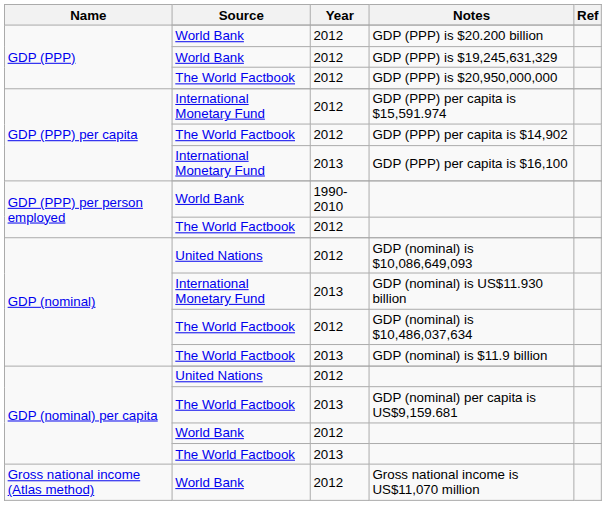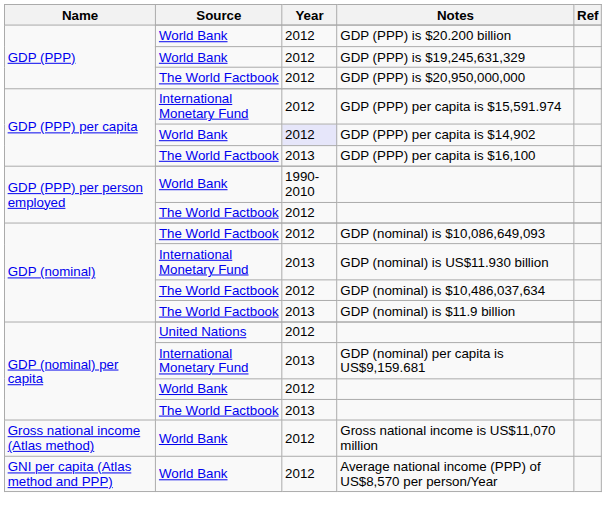 <table class="wikitable" style="font-size: 85%;">
 <tr>
 <th>Name</th>
 <th>Source</th>
 <th>Year</th>
 <th>Notes</th>
 <th>Ref</th>
 </tr>
 <tr>
 <td rowspan = "4"><a href='#'>GDP (PPP)</a></td>
 </tr>
 <tr>
 <td><a href='#'>World Bank</a></td>
 <td>2012</td>
 <td>GDP (PPP) is $20.200 billion</td>
 <td></td>
 </tr>
 <tr>
 <td><a href='#'>World Bank</a></td>
 <td>2012</td>
 <td>GDP (PPP) is $19,245,631,329</td>
 <td><br></td>
 </tr>
 <tr>
 <td><a href='#'>The World Factbook</a></td>
 <td>2012</td>
 <td>GDP (PPP) is $20,950,000,000</td>
 <td></td>
 </tr>
 <tr>
 <td rowspan = "4"><a href='#'>GDP (PPP) per capita</a></td>
 </tr>
 <tr>
 <td><a href='#'>International Monetary Fund</a></td>
 <td>2012</td>
 <td>GDP (PPP) per capita is $15,591.974</td>
 <td></td>
 </tr>
 <tr>
-<td><a href='#'>The World Factbook</a></td>
-<td>2012</td>
+<td><a href='#'>World Bank</a></td>
+<td style="background: lavender;">2012</td>
 <td>GDP (PPP) per capita is $14,902</td>
 <td></td>
 </tr>
 <tr>
-<td><a href='#'>International Monetary Fund</a></td>
+<td><a href='#'>The World Factbook</a></td>
 <td>2013</td>
 <td>GDP (PPP) per capita is $16,100</td>
 <td></td>
 </tr>
 <tr>
 <td rowspan = "3"><a href='#'>GDP (PPP) per person employed</a></td>
 </tr>
 <tr>
 <td><a href='#'>World Bank</a></td>
 <td>1990-2010</td>
 <td></td>
 <td></td>
 </tr>
 <tr>
 <td><a href='#'>The World Factbook</a></td>
 <td>2012</td>
 <td></td>
 <td> </td>
 </tr>
 <tr>
 <td rowspan = "5"><a href='#'>GDP (nominal)</a></td>
 </tr>
 <tr>
-<td><a href='#'>United Nations</a></td>
+<td><a href='#'>The World Factbook</a></td>
 <td>2012</td>
 <td>GDP (nominal) is $10,086,649,093</td>
 <td></td>
 </tr>
 <tr>
 <td><a href='#'>International Monetary Fund</a></td>
 <td>2013</td>
 <td>GDP (nominal) is US$11.930 billion</td>
 <td></td>
 </tr>
 <tr>
 <td><a href='#'>The World Factbook</a></td>
 <td>2012</td>
 <td>GDP (nominal) is $10,486,037,634</td>
 <td><br></td>
 </tr>
 <tr>
 <td><a href='#'>The World Factbook</a></td>
 <td>2013</td>
 <td>GDP (nominal) is $11.9 billion</td>
 <td> </td>
 </tr>
 <tr>
 <td rowspan = "5"><a href='#'>GDP (nominal) per capita</a></td>
 </tr>
 <tr>
 <td><a href='#'>United Nations</a></td>
 <td>2012</td>
 <td></td>
 <td></td>
 </tr>
 <tr>
-<td><a href='#'>The World Factbook</a></td>
+<td><a href='#'>International Monetary Fund</a></td>
 <td>2013</td>
 <td>GDP (nominal) per capita is US$9,159.681</td>
 <td></td>
 </tr>
 <tr>
 <td><a href='#'>World Bank</a></td>
 <td>2012</td>
 <td></td>
 <td></td>
 </tr>
 <tr>
 <td><a href='#'>The World Factbook</a></td>
 <td>2013</td>
 <td></td>
 <td> </td>
 </tr>
 <tr>
 <td><a href='#'>Gross national income (Atlas method)</a></td>
 <td><a href='#'>World Bank</a></td>
 <td>2012</td>
 <td>Gross national income is US$11,070 million</td>
 <td></td>
 </tr>
+<tr>
+<td><a href='#'>GNI per capita (Atlas method and PPP)</a></td>
+<td><a href='#'>World Bank</a></td>
+<td>2012</td>
+<td>Average national income (PPP) of US$8,570 per person/Year</td>
+<td></td>
+</tr>
 </table>
